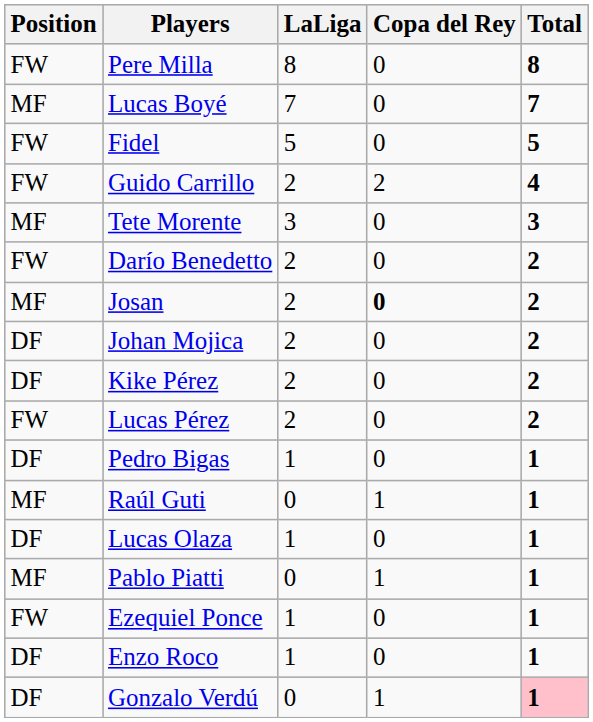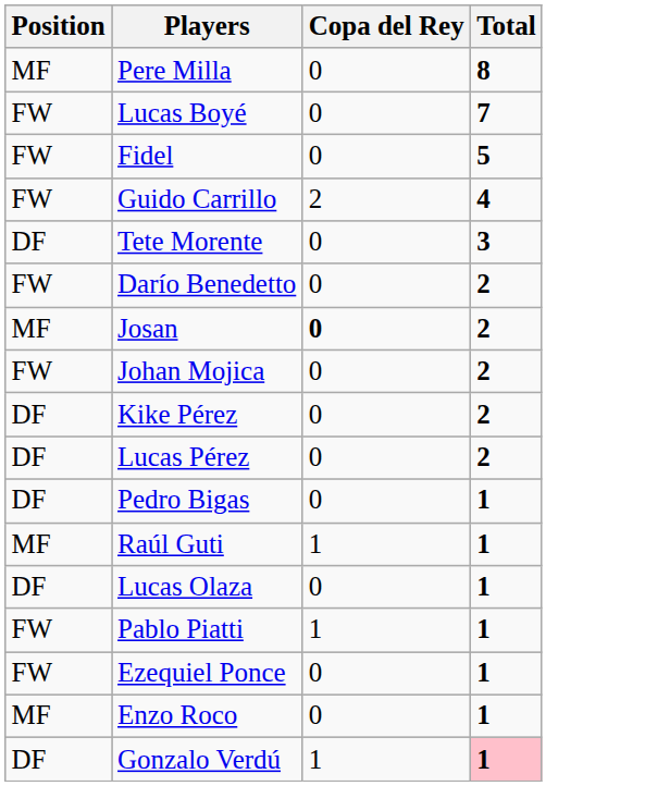 <table class="wikitable">
 <tr>
 <th>Position</th>
 <th>Players</th>
-<th>LaLiga</th>
 <th>Copa del Rey</th>
 <th>Total</th>
 </tr>
 <tr>
-<td>FW</td>
+<td>MF</td>
 <td> <a href='#'>Pere Milla</a></td>
-<td>8</td>
 <td>0</td>
 <td><strong>8</strong></td>
 </tr>
 <tr>
-<td>MF</td>
+<td>FW</td>
 <td> <a href='#'>Lucas Boyé</a></td>
-<td>7</td>
 <td>0</td>
 <td><strong>7</strong></td>
 </tr>
 <tr>
 <td>FW</td>
 <td> <a href='#'>Fidel</a></td>
-<td>5</td>
 <td>0</td>
 <td><strong>5</strong></td>
 </tr>
 <tr>
 <td>FW</td>
 <td> <a href='#'>Guido Carrillo</a></td>
 <td>2</td>
-<td>2</td>
 <td><strong>4</strong></td>
 </tr>
 <tr>
-<td>MF</td>
+<td>DF</td>
 <td> <a href='#'>Tete Morente</a></td>
-<td>3</td>
 <td>0</td>
 <td><strong>3</strong></td>
 </tr>
 <tr>
 <td>FW</td>
 <td> <a href='#'>Darío Benedetto</a></td>
-<td>2</td>
 <td>0</td>
 <td><strong>2</strong></td>
 </tr>
 <tr>
 <td>MF</td>
 <td> <a href='#'>Josan</a></td>
-<td>2</td>
 <td><strong>0</strong></td>
 <td><strong>2</strong></td>
 </tr>
 <tr>
-<td>DF</td>
+<td>FW</td>
 <td> <a href='#'>Johan Mojica</a></td>
-<td>2</td>
 <td>0</td>
 <td><strong>2</strong></td>
 </tr>
 <tr>
 <td>DF</td>
 <td> <a href='#'>Kike Pérez</a></td>
-<td>2</td>
 <td>0</td>
 <td><strong>2</strong></td>
 </tr>
 <tr>
-<td>FW</td>
+<td>DF</td>
 <td> <a href='#'>Lucas Pérez</a></td>
-<td>2</td>
 <td>0</td>
 <td><strong>2</strong></td>
 </tr>
 <tr>
 <td>DF</td>
 <td> <a href='#'>Pedro Bigas</a></td>
-<td>1</td>
 <td>0</td>
 <td><strong>1</strong></td>
 </tr>
 <tr>
 <td>MF</td>
 <td> <a href='#'>Raúl Guti</a></td>
-<td>0</td>
 <td>1</td>
 <td><strong>1</strong></td>
 </tr>
 <tr>
 <td>DF</td>
 <td> <a href='#'>Lucas Olaza</a></td>
-<td>1</td>
 <td>0</td>
 <td><strong>1</strong></td>
 </tr>
 <tr>
-<td>MF</td>
+<td>FW</td>
 <td> <a href='#'>Pablo Piatti</a></td>
-<td>0</td>
 <td>1</td>
 <td><strong>1</strong></td>
 </tr>
 <tr>
 <td>FW</td>
 <td> <a href='#'>Ezequiel Ponce</a></td>
-<td>1</td>
 <td>0</td>
 <td><strong>1</strong></td>
 </tr>
 <tr>
-<td>DF</td>
+<td>MF</td>
 <td> <a href='#'>Enzo Roco</a></td>
-<td>1</td>
 <td>0</td>
 <td><strong>1</strong></td>
 </tr>
 <tr>
 <td>DF</td>
 <td> <a href='#'>Gonzalo Verdú</a></td>
-<td>0</td>
 <td>1</td>
 <td style="background: pink;"><strong>1</strong></td>
 </tr>
 </table>
